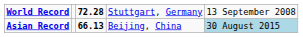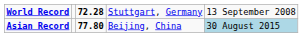 <table class="wikitable">
 <tr>
 <td><strong><a href='#'>World Record</a></strong></td>
 <td></td>
 <td><strong>72.28</strong></td>
 <td><a href='#'>Stuttgart</a>, <a href='#'>Germany</a></td>
 <td>13 September 2008</td>
 </tr>
 <tr>
 <td><strong><a href='#'>Asian Record</a></strong></td>
 <td></td>
-<td><strong>66.13</strong></td>
+<td><strong>77.80</strong></td>
 <td><a href='#'>Beijing</a>, <a href='#'>China</a></td>
 <td style="background: lightblue;">30 August 2015</td>
 </tr>
 </table>
